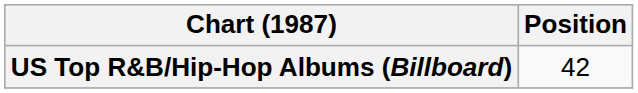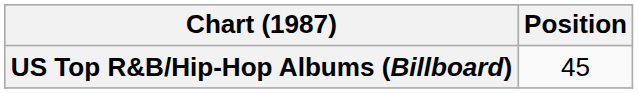 <table class="wikitable plainrowheaders" style="text-align:center">
 <tr>
 <th scope="col">Chart (1987)</th>
 <th scope="col">Position</th>
 </tr>
 <tr>
 <th scope="row">US Top R&B/Hip-Hop Albums (<em>Billboard</em>)</th>
-<td>42</td>
+<td>45</td>
 </tr>
 </table>
